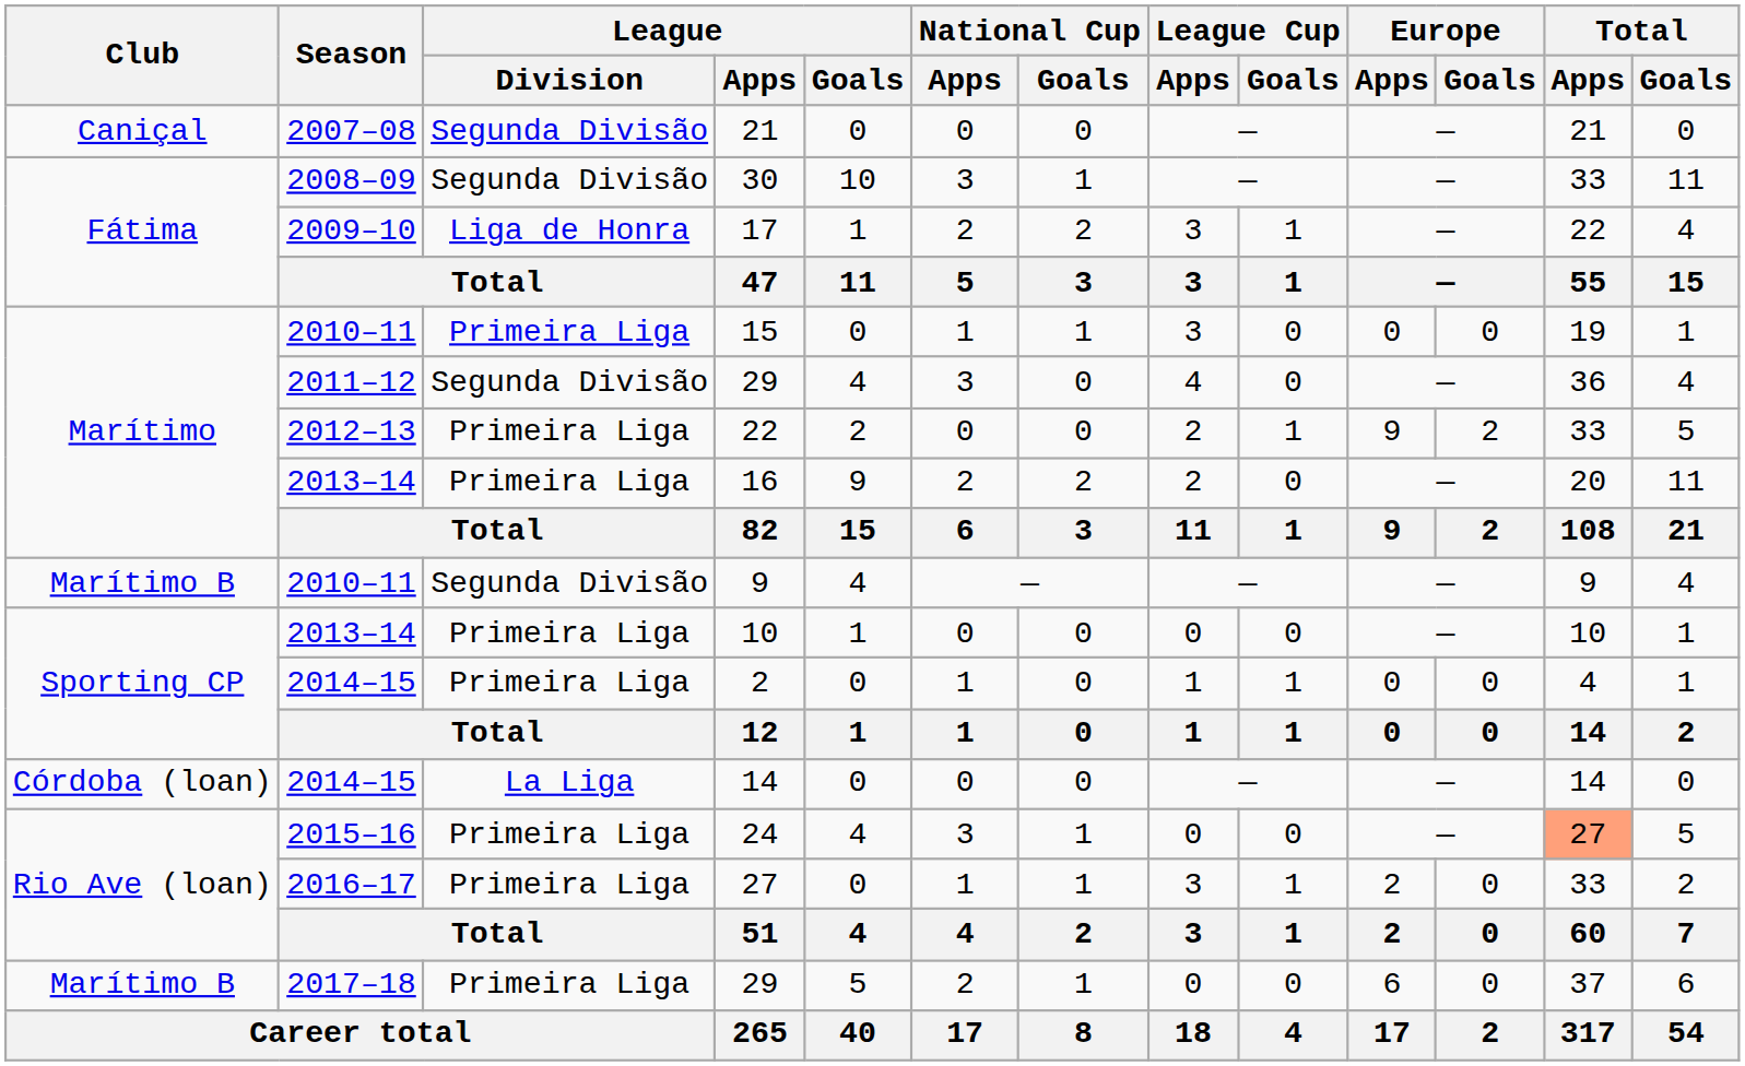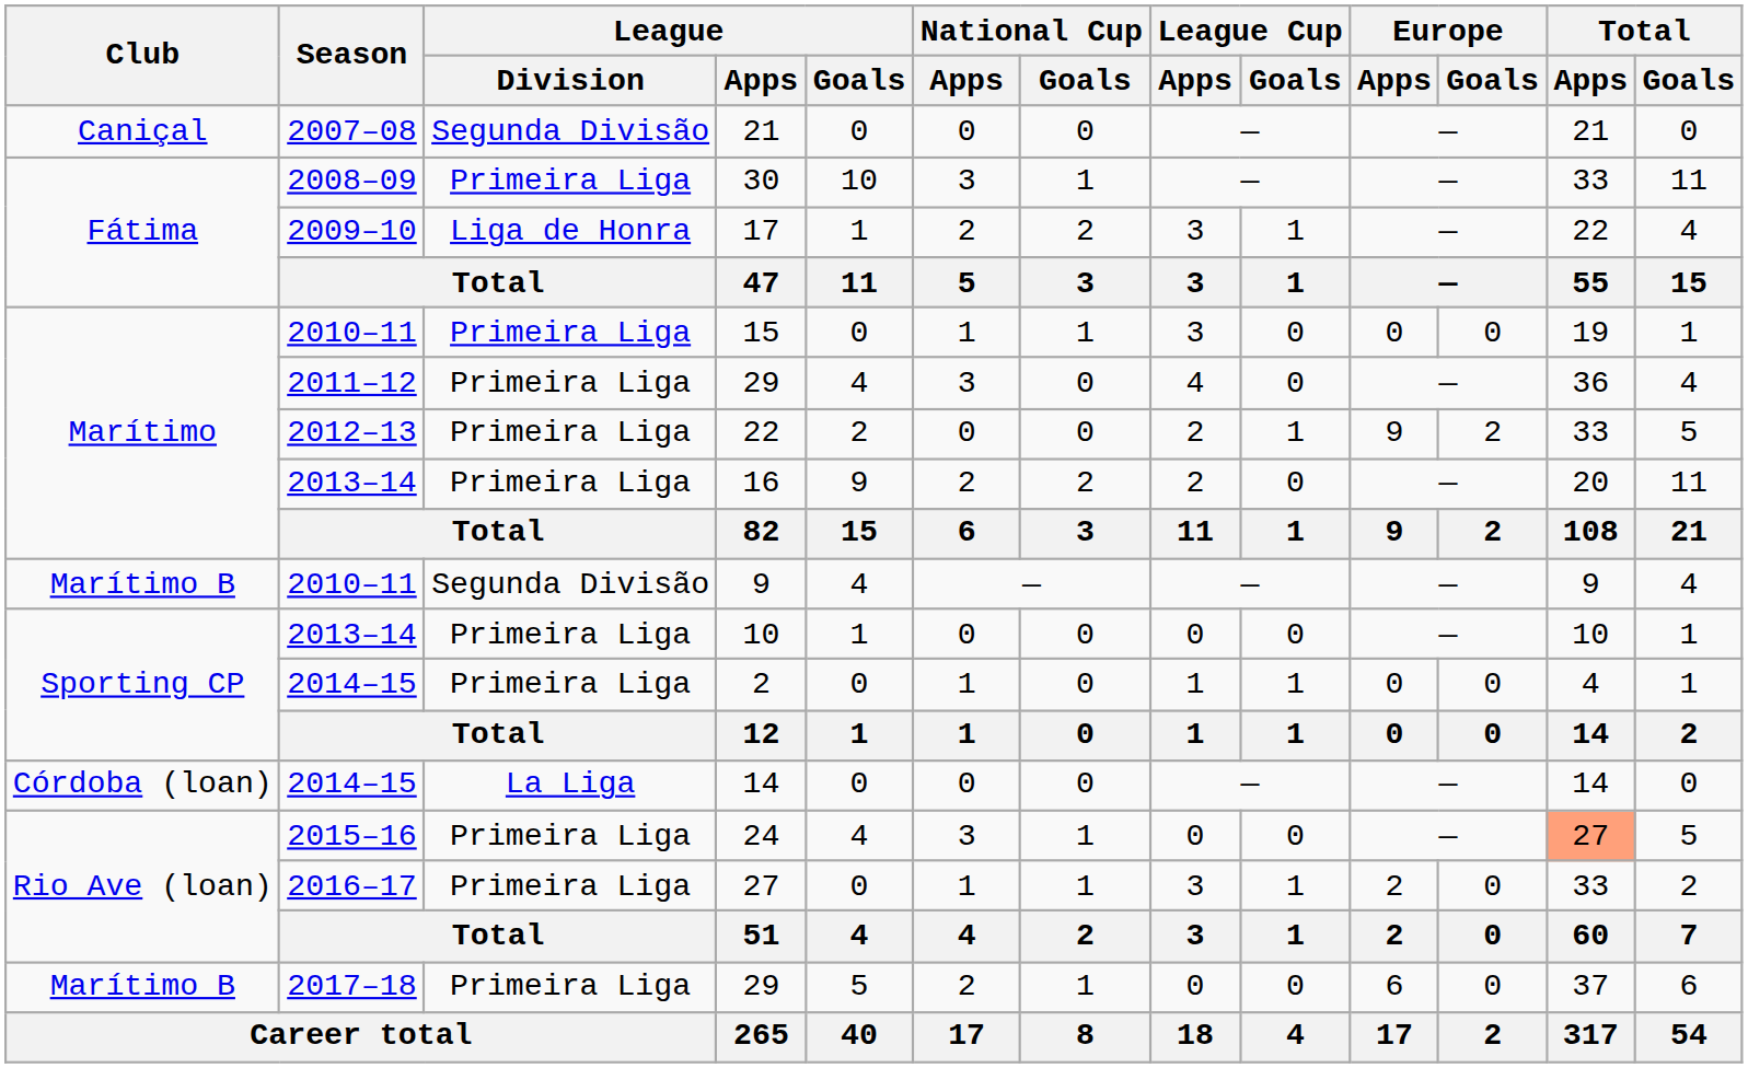 <table class="wikitable" style="text-align:center">
 <tr>
 <th rowspan="2">Club</th>
 <th rowspan="2">Season</th>
 <th colspan="3">League</th>
 <th colspan="2">National Cup</th>
 <th colspan="2">League Cup</th>
 <th colspan="2">Europe</th>
 <th colspan="2">Total</th>
 </tr>
 <tr>
 <th>Division</th>
 <th>Apps</th>
 <th>Goals</th>
 <th>Apps</th>
 <th>Goals</th>
 <th>Apps</th>
 <th>Goals</th>
 <th>Apps</th>
 <th>Goals</th>
 <th>Apps</th>
 <th>Goals</th>
 </tr>
 <tr>
 <td><a href='#'>Caniçal</a></td>
 <td><a href='#'>2007–08</a></td>
 <td><a href='#'>Segunda Divisão</a></td>
 <td>21</td>
 <td>0</td>
 <td>0</td>
 <td>0</td>
 <td colspan="2">—</td>
 <td colspan="2">—</td>
 <td>21</td>
 <td>0</td>
 </tr>
 <tr>
 <td rowspan="3"><a href='#'>Fátima</a></td>
 <td><a href='#'>2008–09</a></td>
-<td>Segunda Divisão</td>
+<td><a href='#'>Primeira Liga</a></td>
 <td>30</td>
 <td>10</td>
 <td>3</td>
 <td>1</td>
 <td colspan="2">—</td>
 <td colspan="2">—</td>
 <td>33</td>
 <td>11</td>
 </tr>
 <tr>
 <td><a href='#'>2009–10</a></td>
 <td><a href='#'>Liga de Honra</a></td>
 <td>17</td>
 <td>1</td>
 <td>2</td>
 <td>2</td>
 <td>3</td>
 <td>1</td>
 <td colspan="2">—</td>
 <td>22</td>
 <td>4</td>
 </tr>
 <tr>
 <th colspan="2">Total</th>
 <th>47</th>
 <th>11</th>
 <th>5</th>
 <th>3</th>
 <th>3</th>
 <th>1</th>
 <th colspan="2">—</th>
 <th>55</th>
 <th>15</th>
 </tr>
 <tr>
 <td rowspan="5"><a href='#'>Marítimo</a></td>
 <td><a href='#'>2010–11</a></td>
 <td><a href='#'>Primeira Liga</a></td>
 <td>15</td>
 <td>0</td>
 <td>1</td>
 <td>1</td>
 <td>3</td>
 <td>0</td>
 <td>0</td>
 <td>0</td>
 <td>19</td>
 <td>1</td>
 </tr>
 <tr>
 <td><a href='#'>2011–12</a></td>
-<td>Segunda Divisão</td>
+<td>Primeira Liga</td>
 <td>29</td>
 <td>4</td>
 <td>3</td>
 <td>0</td>
 <td>4</td>
 <td>0</td>
 <td colspan="2">—</td>
 <td>36</td>
 <td>4</td>
 </tr>
 <tr>
 <td><a href='#'>2012–13</a></td>
 <td>Primeira Liga</td>
 <td>22</td>
 <td>2</td>
 <td>0</td>
 <td>0</td>
 <td>2</td>
 <td>1</td>
 <td>9</td>
 <td>2</td>
 <td>33</td>
 <td>5</td>
 </tr>
 <tr>
 <td><a href='#'>2013–14</a></td>
 <td>Primeira Liga</td>
 <td>16</td>
 <td>9</td>
 <td>2</td>
 <td>2</td>
 <td>2</td>
 <td>0</td>
 <td colspan="2">—</td>
 <td>20</td>
 <td>11</td>
 </tr>
 <tr>
 <th colspan="2">Total</th>
 <th>82</th>
 <th>15</th>
 <th>6</th>
 <th>3</th>
 <th>11</th>
 <th>1</th>
 <th>9</th>
 <th>2</th>
 <th>108</th>
 <th>21</th>
 </tr>
 <tr>
 <td><a href='#'>Marítimo B</a></td>
 <td><a href='#'>2010–11</a></td>
 <td>Segunda Divisão</td>
 <td>9</td>
 <td>4</td>
 <td colspan="2">—</td>
 <td colspan="2">—</td>
 <td colspan="2">—</td>
 <td>9</td>
 <td>4</td>
 </tr>
 <tr>
 <td rowspan="3"><a href='#'>Sporting CP</a></td>
 <td><a href='#'>2013–14</a></td>
 <td>Primeira Liga</td>
 <td>10</td>
 <td>1</td>
 <td>0</td>
 <td>0</td>
 <td>0</td>
 <td>0</td>
 <td colspan="2">—</td>
 <td>10</td>
 <td>1</td>
 </tr>
 <tr>
 <td><a href='#'>2014–15</a></td>
 <td>Primeira Liga</td>
 <td>2</td>
 <td>0</td>
 <td>1</td>
 <td>0</td>
 <td>1</td>
 <td>1</td>
 <td>0</td>
 <td>0</td>
 <td>4</td>
 <td>1</td>
 </tr>
 <tr>
 <th colspan="2">Total</th>
 <th>12</th>
 <th>1</th>
 <th>1</th>
 <th>0</th>
 <th>1</th>
 <th>1</th>
 <th>0</th>
 <th>0</th>
 <th>14</th>
 <th>2</th>
 </tr>
 <tr>
 <td><a href='#'>Córdoba</a> (loan)</td>
 <td><a href='#'>2014–15</a></td>
 <td><a href='#'>La Liga</a></td>
 <td>14</td>
 <td>0</td>
 <td>0</td>
 <td>0</td>
 <td colspan="2">—</td>
 <td colspan="2">—</td>
 <td>14</td>
 <td>0</td>
 </tr>
 <tr>
 <td rowspan=3><a href='#'>Rio Ave</a> (loan)</td>
 <td><a href='#'>2015–16</a></td>
 <td>Primeira Liga</td>
 <td>24</td>
 <td>4</td>
 <td>3</td>
 <td>1</td>
 <td>0</td>
 <td>0</td>
 <td colspan="2">—</td>
 <td style="background: lightsalmon;">27</td>
 <td>5</td>
 </tr>
 <tr>
 <td><a href='#'>2016–17</a></td>
 <td>Primeira Liga</td>
 <td>27</td>
 <td>0</td>
 <td>1</td>
 <td>1</td>
 <td>3</td>
 <td>1</td>
 <td>2</td>
 <td>0</td>
 <td>33</td>
 <td>2</td>
 </tr>
 <tr>
 <th colspan="2">Total</th>
 <th>51</th>
 <th>4</th>
 <th>4</th>
 <th>2</th>
 <th>3</th>
 <th>1</th>
 <th>2</th>
 <th>0</th>
 <th>60</th>
 <th>7</th>
 </tr>
 <tr>
 <td><a href='#'>Marítimo B</a></td>
 <td><a href='#'>2017–18</a></td>
 <td>Primeira Liga</td>
 <td>29</td>
 <td>5</td>
 <td>2</td>
 <td>1</td>
 <td>0</td>
 <td>0</td>
 <td>6</td>
 <td>0</td>
 <td>37</td>
 <td>6</td>
 </tr>
 <tr>
 <th colspan="3">Career total</th>
 <th>265</th>
 <th>40</th>
 <th>17</th>
 <th>8</th>
 <th>18</th>
 <th>4</th>
 <th>17</th>
 <th>2</th>
 <th>317</th>
 <th>54</th>
 </tr>
 </table>
